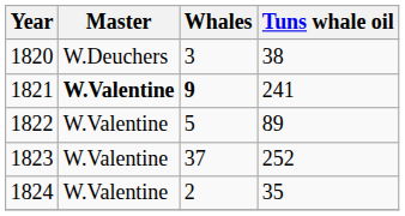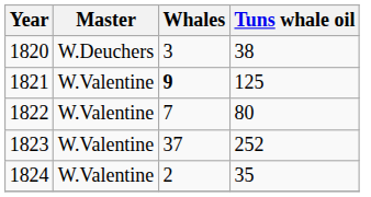 <table class="sortable wikitable">
 <tr>
 <th>Year</th>
 <th>Master</th>
 <th>Whales</th>
 <th><a href='#'>Tuns</a> whale oil</th>
 </tr>
 <tr>
 <td>1820</td>
 <td>W.Deuchers</td>
 <td>3</td>
 <td>38</td>
 </tr>
 <tr>
 <td>1821</td>
-<td><strong>W.Valentine</strong></td>
+<td>W.Valentine</td>
 <td><strong>9</strong></td>
-<td>241</td>
+<td>125</td>
 </tr>
 <tr>
 <td>1822</td>
 <td>W.Valentine</td>
-<td>5</td>
-<td>89</td>
+<td>7</td>
+<td>80</td>
 </tr>
 <tr>
 <td>1823</td>
 <td>W.Valentine</td>
 <td>37</td>
 <td>252</td>
 </tr>
 <tr>
 <td>1824</td>
 <td>W.Valentine</td>
 <td>2</td>
 <td>35</td>
 </tr>
 <tr>
 </tr>
 </table>
